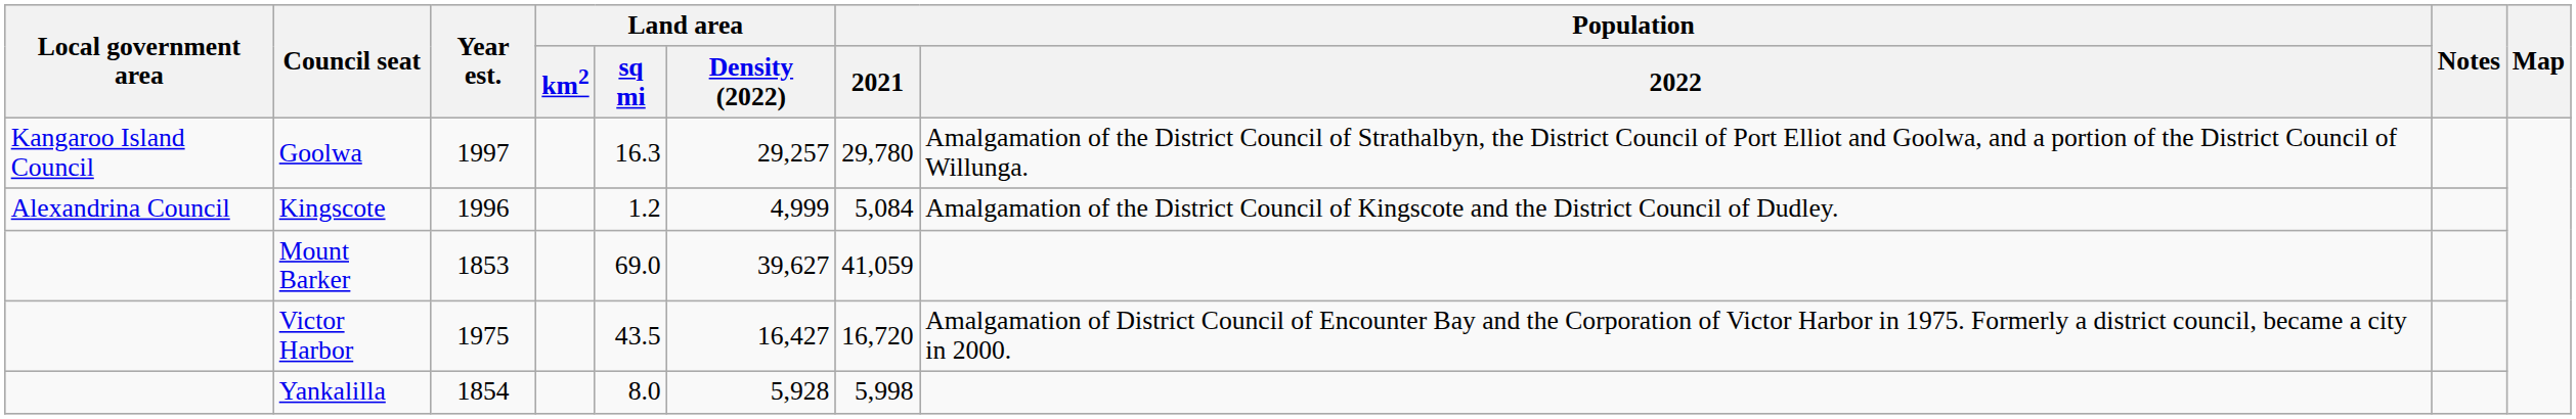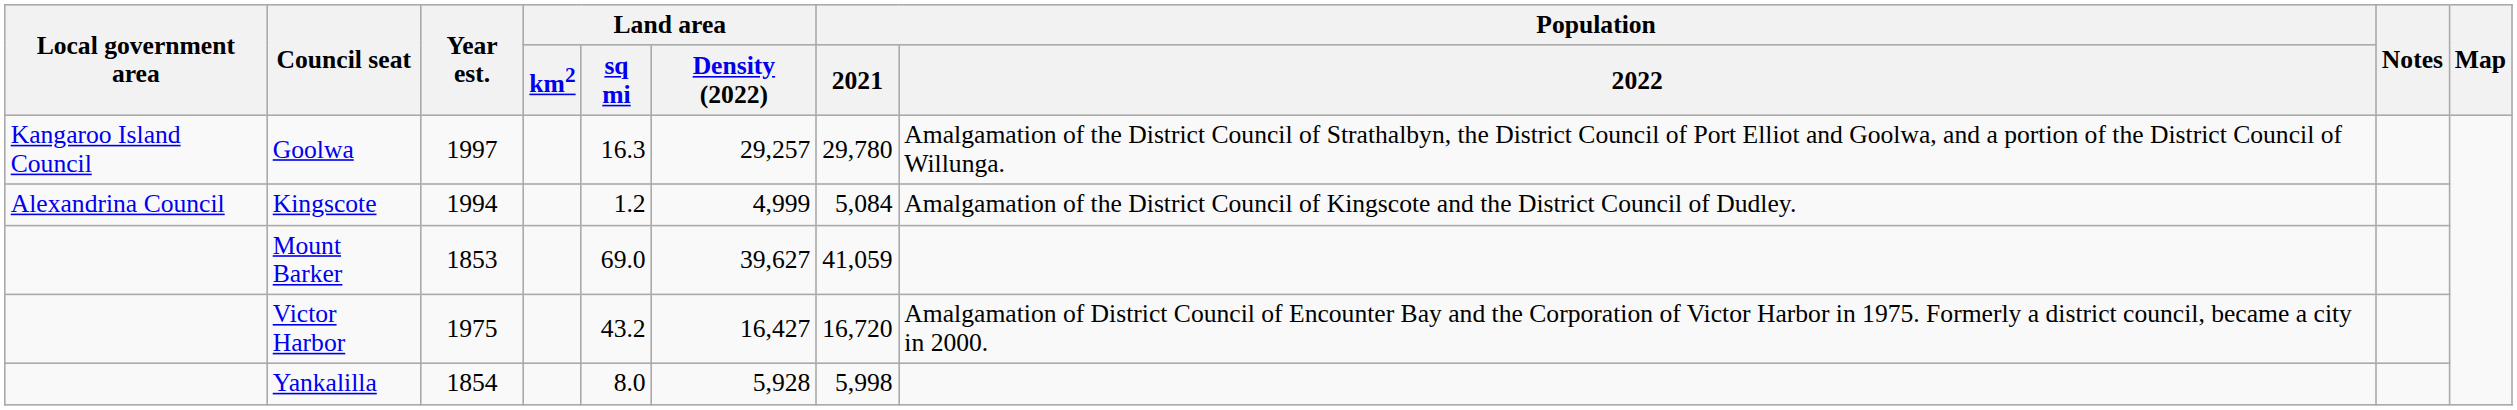 <table class="wikitable sortable">
 <tr>
 <th scope="col" rowspan=2>Local government area</th>
 <th scope="col" rowspan=2>Council seat</th>
 <th scope="col" rowspan=2>Year est.</th>
 <th colspan="3" scope="col">Land area</th>
 <th scope="col" colspan=2>Population</th>
 <th class=unsortable scope="col" rowspan=2>Notes</th>
 <th class=unsortable scope="col" rowspan=2>Map</th>
 </tr>
 <tr>
 <th scope="col"><a href='#'>km<sup>2</sup></a></th>
 <th scope="col"><a href='#'>sq mi</a></th>
 <th><a href='#'>Density</a> (2022)</th>
 <th scope="col">2021</th>
 <th scope="col">2022</th>
 </tr>
 <tr>
 <td><a href='#'>Kangaroo Island Council</a></td>
 <td><a href='#'>Goolwa</a></td>
 <td align=center>1997</td>
 <td></td>
 <td align="right">16.3</td>
 <td align="right">29,257</td>
 <td align="right">29,780</td>
 <td>Amalgamation of the District Council of Strathalbyn, the District Council of Port Elliot and Goolwa, and a portion of the District Council of Willunga.</td>
 <td></td>
 </tr>
 <tr>
 <td><a href='#'>Alexandrina Council</a></td>
 <td><a href='#'>Kingscote</a></td>
-<td align=center>1996</td>
+<td align=center>1994</td>
 <td></td>
 <td align="right">1.2</td>
 <td align="right">4,999</td>
 <td align="right">5,084</td>
 <td>Amalgamation of the District Council of Kingscote and the District Council of Dudley.</td>
 <td></td>
 </tr>
 <tr>
 <td></td>
 <td><a href='#'>Mount Barker</a></td>
 <td align=center>1853</td>
 <td></td>
 <td align="right">69.0</td>
 <td align="right">39,627</td>
 <td align="right">41,059</td>
 <td></td>
 <td></td>
 </tr>
 <tr>
 <td></td>
 <td><a href='#'>Victor Harbor</a></td>
 <td align=center>1975</td>
 <td></td>
-<td align="right">43.5</td>
+<td align="right">43.2</td>
 <td align="right">16,427</td>
 <td align="right">16,720</td>
 <td>Amalgamation of District Council of Encounter Bay and the Corporation of Victor Harbor in 1975. Formerly a district council, became a city in 2000.</td>
 <td></td>
 </tr>
 <tr>
 <td></td>
 <td><a href='#'>Yankalilla</a></td>
 <td align=center>1854</td>
 <td></td>
 <td align="right">8.0</td>
 <td align="right">5,928</td>
 <td align="right">5,998</td>
 <td></td>
 <td></td>
 </tr>
 </table>
